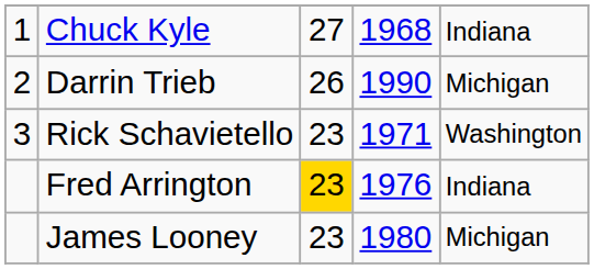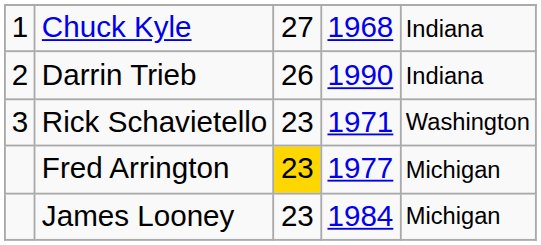 <table class="wikitable">
 <tr>
 </tr>
 <tr>
 <td>1</td>
 <td><a href='#'>Chuck Kyle</a></td>
 <td>27</td>
 <td><a href='#'>1968</a></td>
 <td style="font-size:80%;">Indiana</td>
 </tr>
 <tr>
 <td>2</td>
 <td>Darrin Trieb</td>
 <td>26</td>
 <td><a href='#'>1990</a></td>
-<td style="font-size:80%;">Michigan</td>
+<td style="font-size:80%;">Indiana</td>
 </tr>
 <tr>
 <td>3</td>
 <td>Rick Schavietello</td>
 <td>23</td>
 <td><a href='#'>1971</a></td>
 <td style="font-size:80%;">Washington</td>
 </tr>
 <tr>
 <td></td>
 <td>Fred Arrington</td>
 <td style="background: gold;">23</td>
-<td><a href='#'>1976</a></td>
-<td style="font-size:80%;">Indiana</td>
+<td><a href='#'>1977</a></td>
+<td style="font-size:80%;">Michigan</td>
 </tr>
 <tr>
 <td></td>
 <td>James Looney</td>
 <td>23</td>
-<td><a href='#'>1980</a></td>
+<td><a href='#'>1984</a></td>
 <td style="font-size:80%;">Michigan</td>
 </tr>
 </table>
